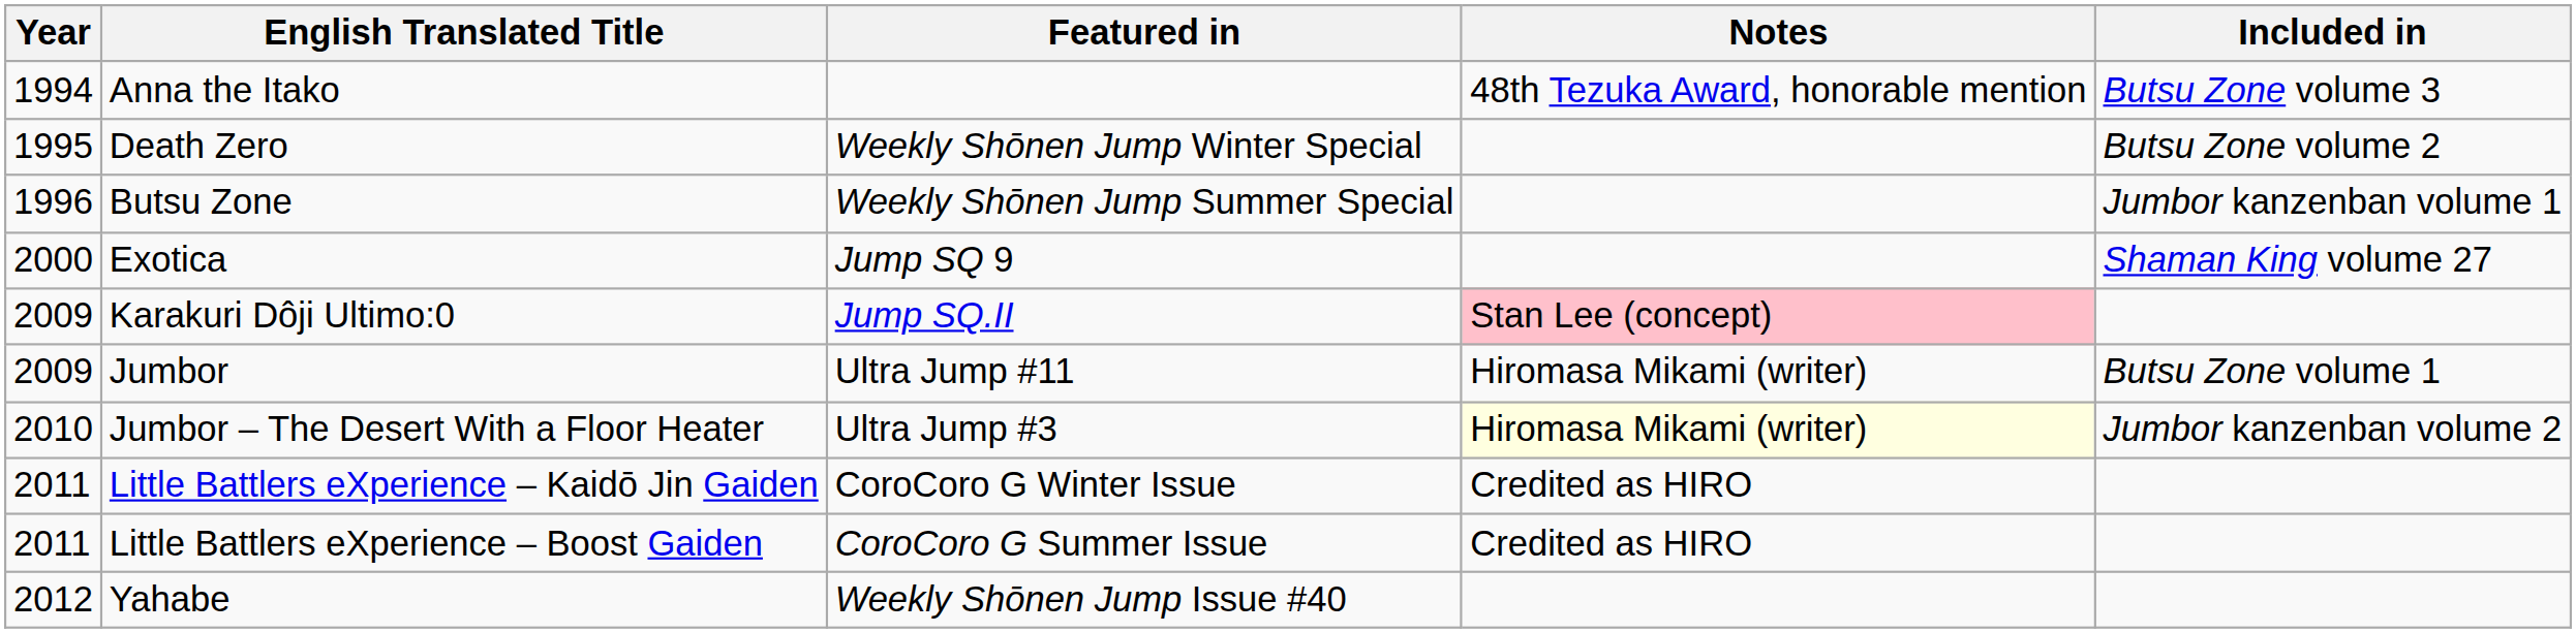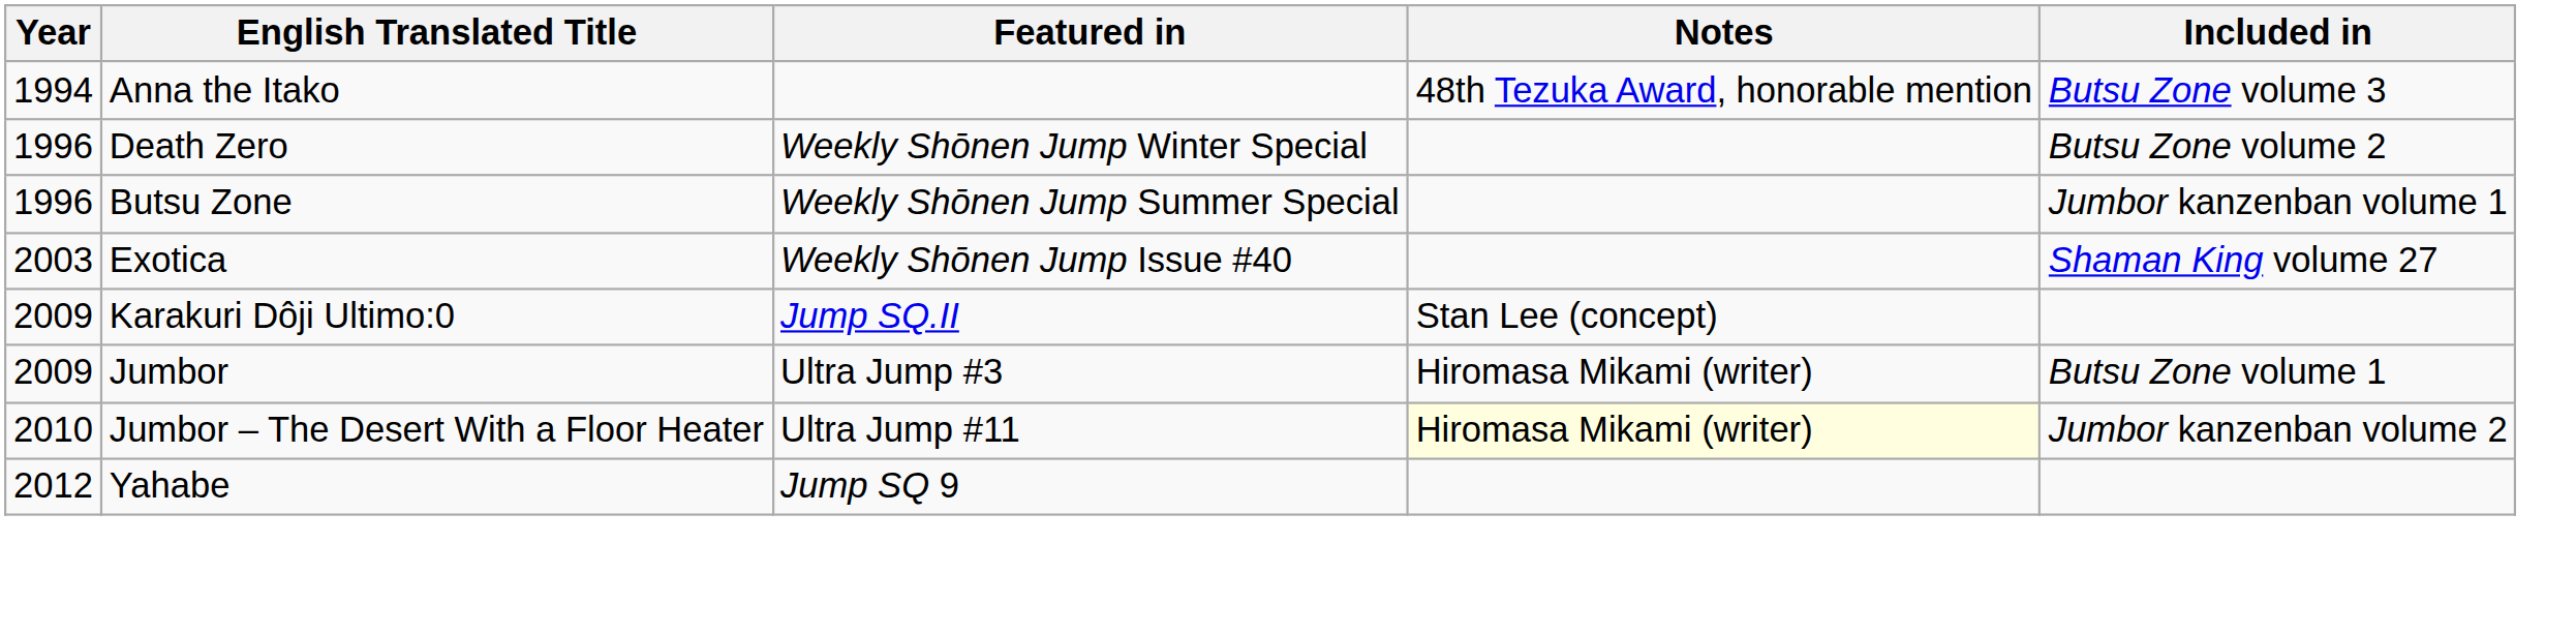 <table class="wikitable sortable">
 <tr>
 <th>Year</th>
 <th>English Translated Title</th>
 <th>Featured in</th>
 <th>Notes</th>
 <th>Included in</th>
 </tr>
 <tr>
 <td>1994</td>
 <td>Anna the Itako</td>
 <td></td>
 <td>48th <a href='#'>Tezuka Award</a>, honorable mention</td>
 <td><em><a href='#'>Butsu Zone</a></em> volume 3</td>
 </tr>
 <tr>
-<td>1995</td>
+<td>1996</td>
 <td>Death Zero</td>
 <td><em>Weekly Shōnen Jump</em> Winter Special</td>
 <td></td>
 <td><em>Butsu Zone</em> volume 2</td>
 </tr>
 <tr>
 <td>1996</td>
 <td>Butsu Zone</td>
 <td><em>Weekly Shōnen Jump</em> Summer Special</td>
 <td></td>
 <td><em>Jumbor</em> kanzenban volume 1</td>
 </tr>
 <tr>
-<td>2000</td>
+<td>2003</td>
 <td>Exotica</td>
-<td><em>Jump SQ</em> 9</td>
+<td><em>Weekly Shōnen Jump</em> Issue #40</td>
 <td></td>
 <td><em><a href='#'>Shaman King</a></em> volume 27</td>
 </tr>
 <tr>
 <td>2009</td>
 <td>Karakuri Dôji Ultimo:0</td>
 <td><em><a href='#'>Jump SQ.II</a></em></td>
-<td style="background: pink;">Stan Lee (concept)</td>
+<td>Stan Lee (concept)</td>
 <td></td>
 </tr>
 <tr>
 <td>2009</td>
 <td>Jumbor</td>
-<td>Ultra Jump #11</td>
+<td>Ultra Jump #3</td>
 <td>Hiromasa Mikami (writer)</td>
 <td><em>Butsu Zone</em> volume 1</td>
 </tr>
 <tr>
 <td>2010</td>
 <td>Jumbor – The Desert With a Floor Heater</td>
-<td>Ultra Jump #3</td>
+<td>Ultra Jump #11</td>
 <td style="background: lightyellow;">Hiromasa Mikami (writer)</td>
 <td><em>Jumbor</em> kanzenban volume 2</td>
 </tr>
 <tr>
-<td>2011</td>
-<td><a href='#'>Little Battlers eXperience</a> – Kaidō Jin <a href='#'>Gaiden</a></td>
-<td>CoroCoro G Winter Issue</td>
-<td>Credited as HIRO</td>
-<td></td>
-</tr>
-<tr>
-<td>2011</td>
-<td>Little Battlers eXperience – Boost <a href='#'>Gaiden</a></td>
-<td><em>CoroCoro G</em> Summer Issue</td>
-<td>Credited as HIRO</td>
-<td></td>
-</tr>
-<tr>
 <td>2012</td>
 <td>Yahabe</td>
-<td><em>Weekly Shōnen Jump</em> Issue #40</td>
+<td><em>Jump SQ</em> 9</td>
 <td></td>
 <td></td>
 </tr>
 </table>
